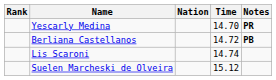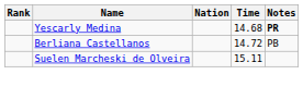 <table class="wikitable sortable">
 <tr>
 <th>Rank</th>
 <th>Name</th>
 <th>Nation</th>
 <th>Time</th>
 <th>Notes</th>
 </tr>
 <tr>
 <td></td>
 <td><a href='#'>Yescarly Medina</a></td>
 <td></td>
-<td>14.70</td>
+<td>14.68</td>
 <td><strong>PR</strong></td>
 </tr>
 <tr>
 <td></td>
 <td><a href='#'>Berliana Castellanos</a></td>
 <td></td>
 <td>14.72</td>
-<td><strong>PB</strong></td>
-</tr>
-<tr>
-<td></td>
-<td><a href='#'>Lis Scaroni</a></td>
-<td></td>
-<td>14.74</td>
-<td></td>
+<td>PB</td>
 </tr>
 <tr>
 <td></td>
 <td><a href='#'>Suelen Marcheski de Olveira</a></td>
 <td></td>
-<td>15.12</td>
+<td>15.11</td>
 <td></td>
 </tr>
 </table>
